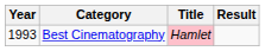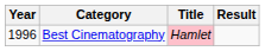 <table class="wikitable">
 <tr>
 <th>Year</th>
 <th>Category</th>
 <th>Title</th>
 <th>Result</th>
 </tr>
 <tr>
-<td>1993</td>
+<td>1996</td>
 <td><a href='#'>Best Cinematography</a></td>
 <td style="background: pink;"><em>Hamlet</em></td>
 <td></td>
 </tr>
 </table>
